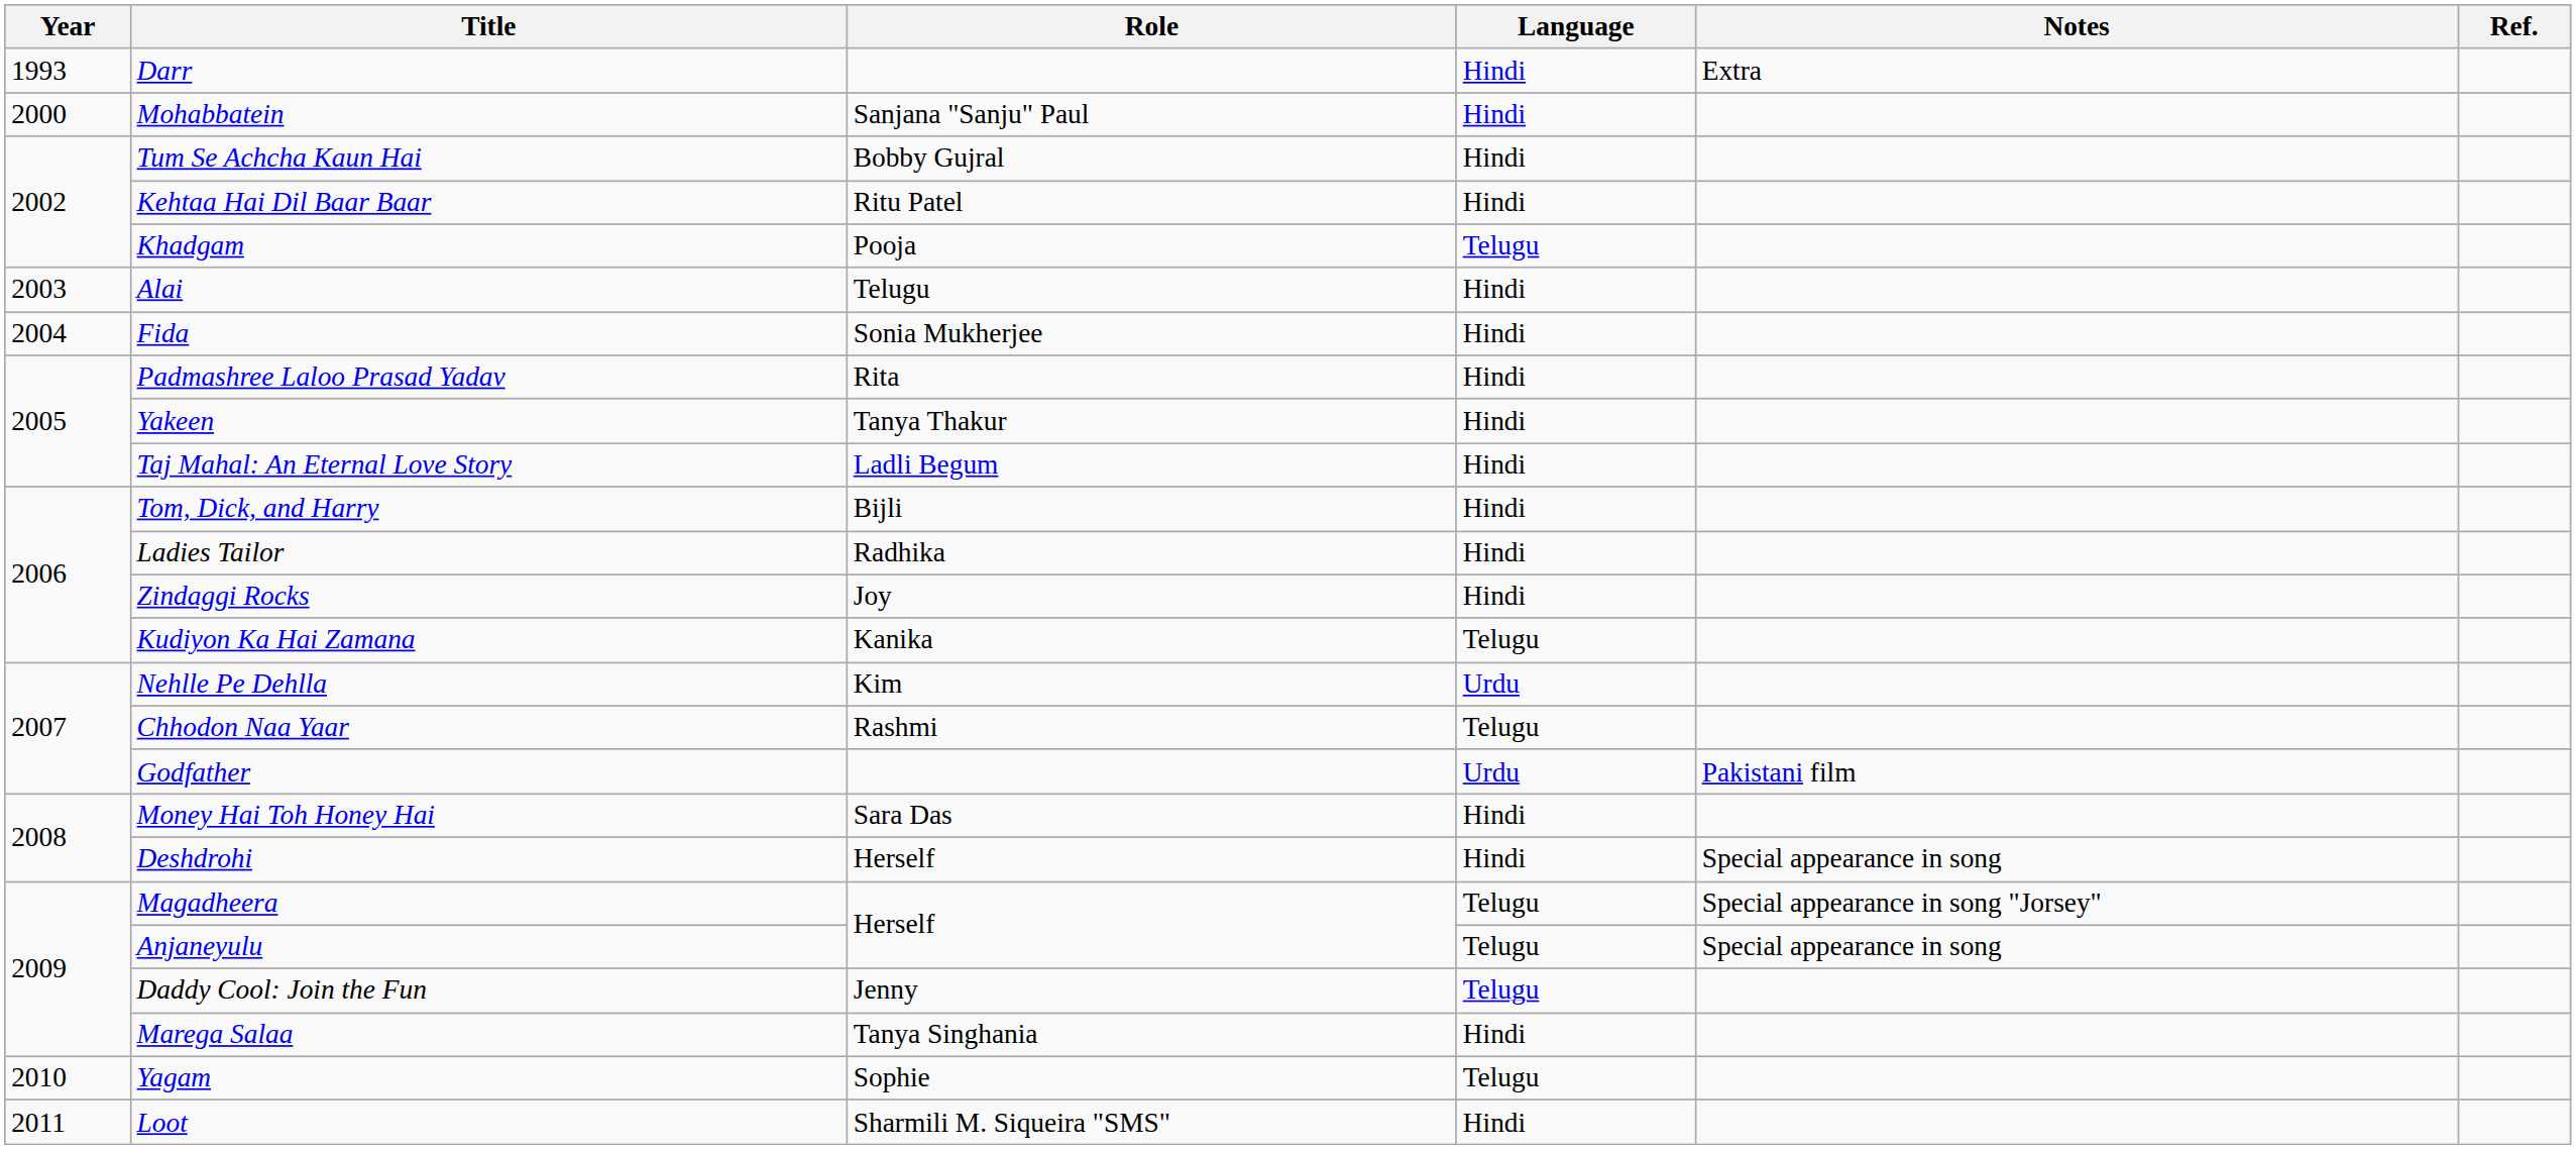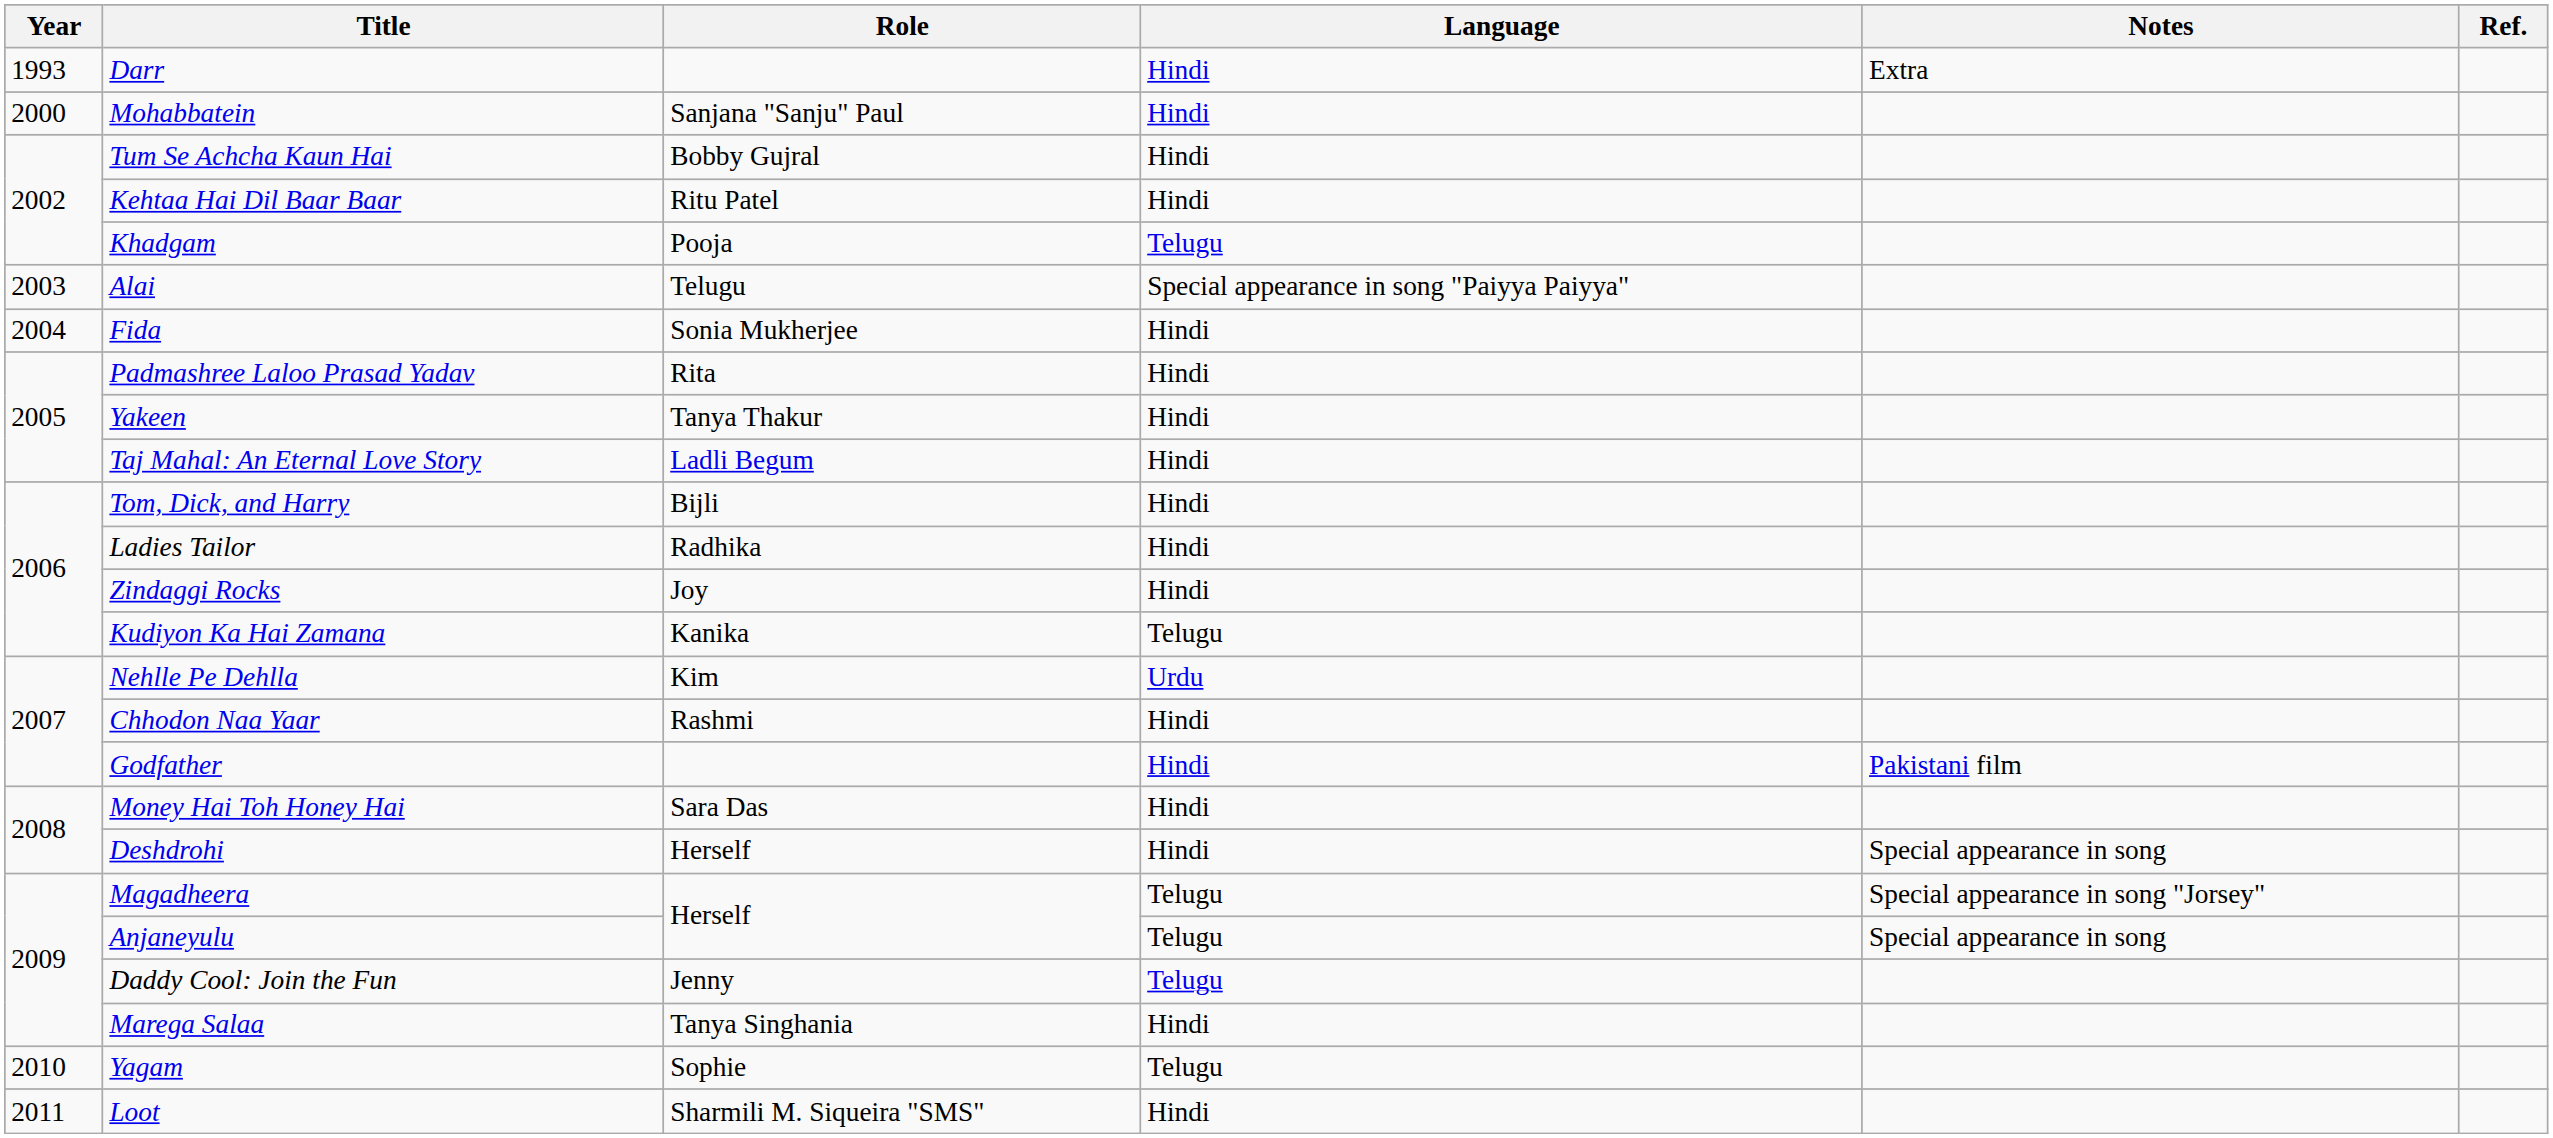 <table class="wikitable sortable" width=75%>
 <tr>
 <th scope="col">Year</th>
 <th scope="col">Title</th>
 <th scope="col">Role</th>
 <th scope="col">Language</th>
 <th scope="col" class="unsortable">Notes</th>
 <th scope="col" class="unsortable">Ref.</th>
 </tr>
 <tr>
 <td>1993</td>
 <td><em><a href='#'>Darr</a></em></td>
 <td></td>
 <td><a href='#'>Hindi</a></td>
 <td>Extra</td>
 <td></td>
 </tr>
 <tr>
 <td>2000</td>
 <td><em><a href='#'>Mohabbatein</a></em></td>
 <td>Sanjana "Sanju" Paul</td>
 <td><a href='#'>Hindi</a></td>
 <td></td>
 <td></td>
 </tr>
 <tr>
 <td rowspan="3">2002</td>
 <td><em><a href='#'>Tum Se Achcha Kaun Hai</a></em></td>
 <td>Bobby Gujral</td>
 <td>Hindi</td>
 <td></td>
 <td></td>
 </tr>
 <tr>
 <td><em><a href='#'>Kehtaa Hai Dil Baar Baar</a></em></td>
 <td>Ritu Patel</td>
 <td>Hindi</td>
 <td></td>
 <td></td>
 </tr>
 <tr>
 <td><em><a href='#'>Khadgam</a></em></td>
 <td>Pooja</td>
 <td><a href='#'>Telugu</a></td>
 <td></td>
 <td></td>
 </tr>
 <tr>
 <td>2003</td>
 <td><em><a href='#'>Alai</a></em></td>
 <td>Telugu</td>
-<td>Hindi</td>
+<td>Special appearance in song "Paiyya Paiyya"</td>
 <td></td>
 </tr>
 <tr>
 <td>2004</td>
 <td><em><a href='#'>Fida</a></em></td>
 <td>Sonia Mukherjee</td>
 <td>Hindi</td>
 <td></td>
 <td></td>
 </tr>
 <tr>
 <td rowspan="3">2005</td>
 <td><em><a href='#'>Padmashree Laloo Prasad Yadav</a></em></td>
 <td>Rita</td>
 <td>Hindi</td>
 <td></td>
 <td></td>
 </tr>
 <tr>
 <td><em><a href='#'>Yakeen</a></em></td>
 <td>Tanya Thakur</td>
 <td>Hindi</td>
 <td></td>
 <td></td>
 </tr>
 <tr>
 <td><em><a href='#'>Taj Mahal: An Eternal Love Story</a></em></td>
 <td><a href='#'>Ladli Begum</a></td>
 <td>Hindi</td>
 <td></td>
 <td></td>
 </tr>
 <tr>
 <td rowspan="4">2006</td>
 <td><em><a href='#'>Tom, Dick, and Harry</a></em></td>
 <td>Bijli</td>
 <td>Hindi</td>
 <td></td>
 <td></td>
 </tr>
 <tr>
 <td><em>Ladies Tailor</em></td>
 <td>Radhika</td>
 <td>Hindi</td>
 <td></td>
 <td></td>
 </tr>
 <tr>
 <td><em><a href='#'>Zindaggi Rocks</a></em></td>
 <td>Joy</td>
 <td>Hindi</td>
 <td></td>
 <td></td>
 </tr>
 <tr>
 <td><em><a href='#'>Kudiyon Ka Hai Zamana</a></em></td>
 <td>Kanika</td>
 <td>Telugu</td>
 <td></td>
 <td></td>
 </tr>
 <tr>
 <td rowspan="3">2007</td>
 <td><em><a href='#'>Nehlle Pe Dehlla</a></em></td>
 <td>Kim</td>
 <td><a href='#'>Urdu</a></td>
 <td></td>
 <td></td>
 </tr>
 <tr>
 <td><em><a href='#'>Chhodon Naa Yaar</a></em></td>
 <td>Rashmi</td>
-<td>Telugu</td>
+<td>Hindi</td>
 <td></td>
 <td></td>
 </tr>
 <tr>
 <td><em><a href='#'>Godfather</a></em></td>
 <td></td>
-<td><a href='#'>Urdu</a></td>
+<td><a href='#'>Hindi</a></td>
 <td><a href='#'>Pakistani</a> film</td>
 <td></td>
 </tr>
 <tr>
 <td rowspan="2">2008</td>
 <td><em><a href='#'>Money Hai Toh Honey Hai</a></em></td>
 <td>Sara Das</td>
 <td>Hindi</td>
 <td></td>
 <td></td>
 </tr>
 <tr>
 <td><em><a href='#'>Deshdrohi</a></em></td>
 <td>Herself</td>
 <td>Hindi</td>
 <td>Special appearance in song</td>
 <td></td>
 </tr>
 <tr>
 <td rowspan="4">2009</td>
 <td><em><a href='#'>Magadheera</a></em></td>
 <td rowspan="2">Herself</td>
 <td>Telugu</td>
 <td>Special appearance in song "Jorsey"</td>
 <td></td>
 </tr>
 <tr>
 <td><em><a href='#'>Anjaneyulu</a></em></td>
 <td>Telugu</td>
 <td>Special appearance in song</td>
 <td></td>
 </tr>
 <tr>
 <td><em>Daddy Cool: Join the Fun</em></td>
 <td>Jenny</td>
 <td><a href='#'>Telugu</a></td>
 <td></td>
 <td></td>
 </tr>
 <tr>
 <td><em><a href='#'>Marega Salaa</a></em></td>
 <td>Tanya Singhania</td>
 <td>Hindi</td>
 <td></td>
 <td></td>
 </tr>
 <tr>
 <td>2010</td>
 <td><em><a href='#'>Yagam</a></em></td>
 <td>Sophie</td>
 <td>Telugu</td>
 <td></td>
 <td></td>
 </tr>
 <tr>
 <td>2011</td>
 <td><em><a href='#'>Loot</a></em></td>
 <td>Sharmili M. Siqueira "SMS"</td>
 <td>Hindi</td>
 <td></td>
 <td></td>
 </tr>
 </table>
